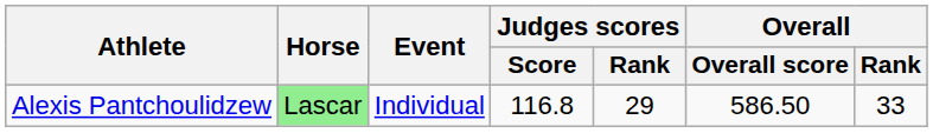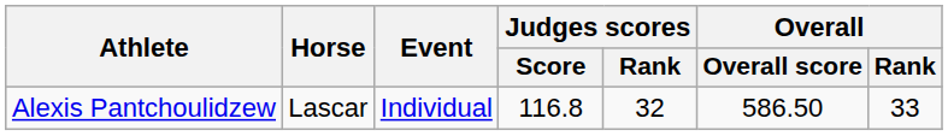 <table class=wikitable style="font-size:90%">
 <tr>
 <th rowspan="2">Athlete</th>
 <th rowspan="2">Horse</th>
 <th rowspan="2">Event</th>
 <th colspan="2">Judges scores</th>
 <th colspan="2">Overall</th>
 </tr>
 <tr style="font-size:95%">
 <th>Score</th>
 <th>Rank</th>
 <th>Overall score</th>
 <th>Rank</th>
 </tr>
 <tr align=center>
 <td align=left><a href='#'>Alexis Pantchoulidzew</a></td>
-<td align=left style="background: lightgreen;">Lascar</td>
+<td align=left>Lascar</td>
 <td rowspan="1" style="text-align:left;"><a href='#'>Individual</a></td>
 <td>116.8</td>
-<td>29</td>
+<td>32</td>
 <td>586.50</td>
 <td>33</td>
 </tr>
 </table>
